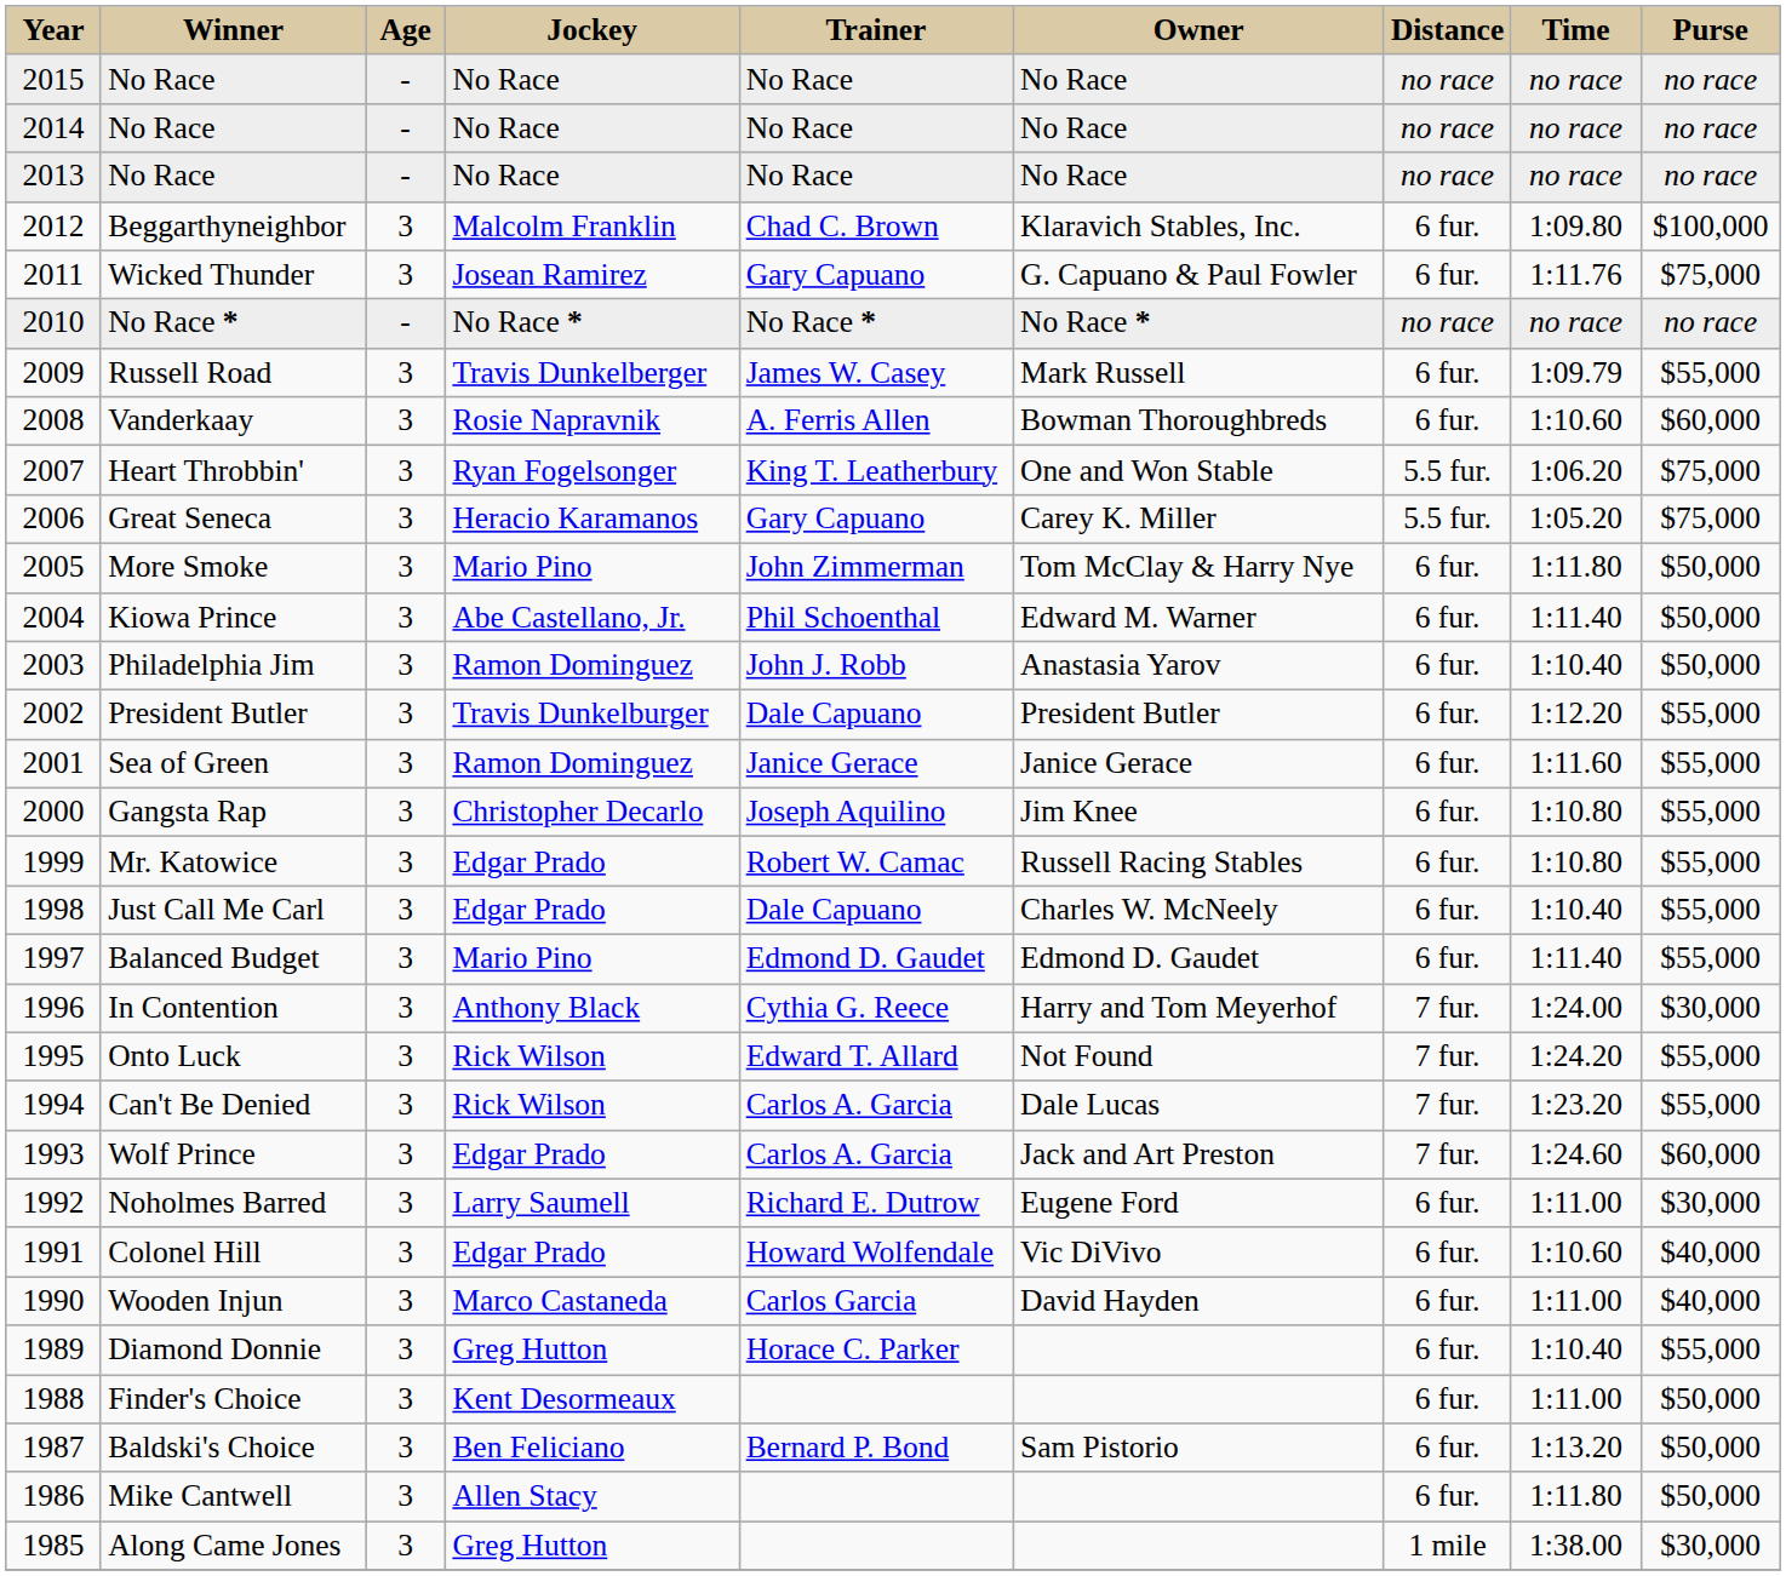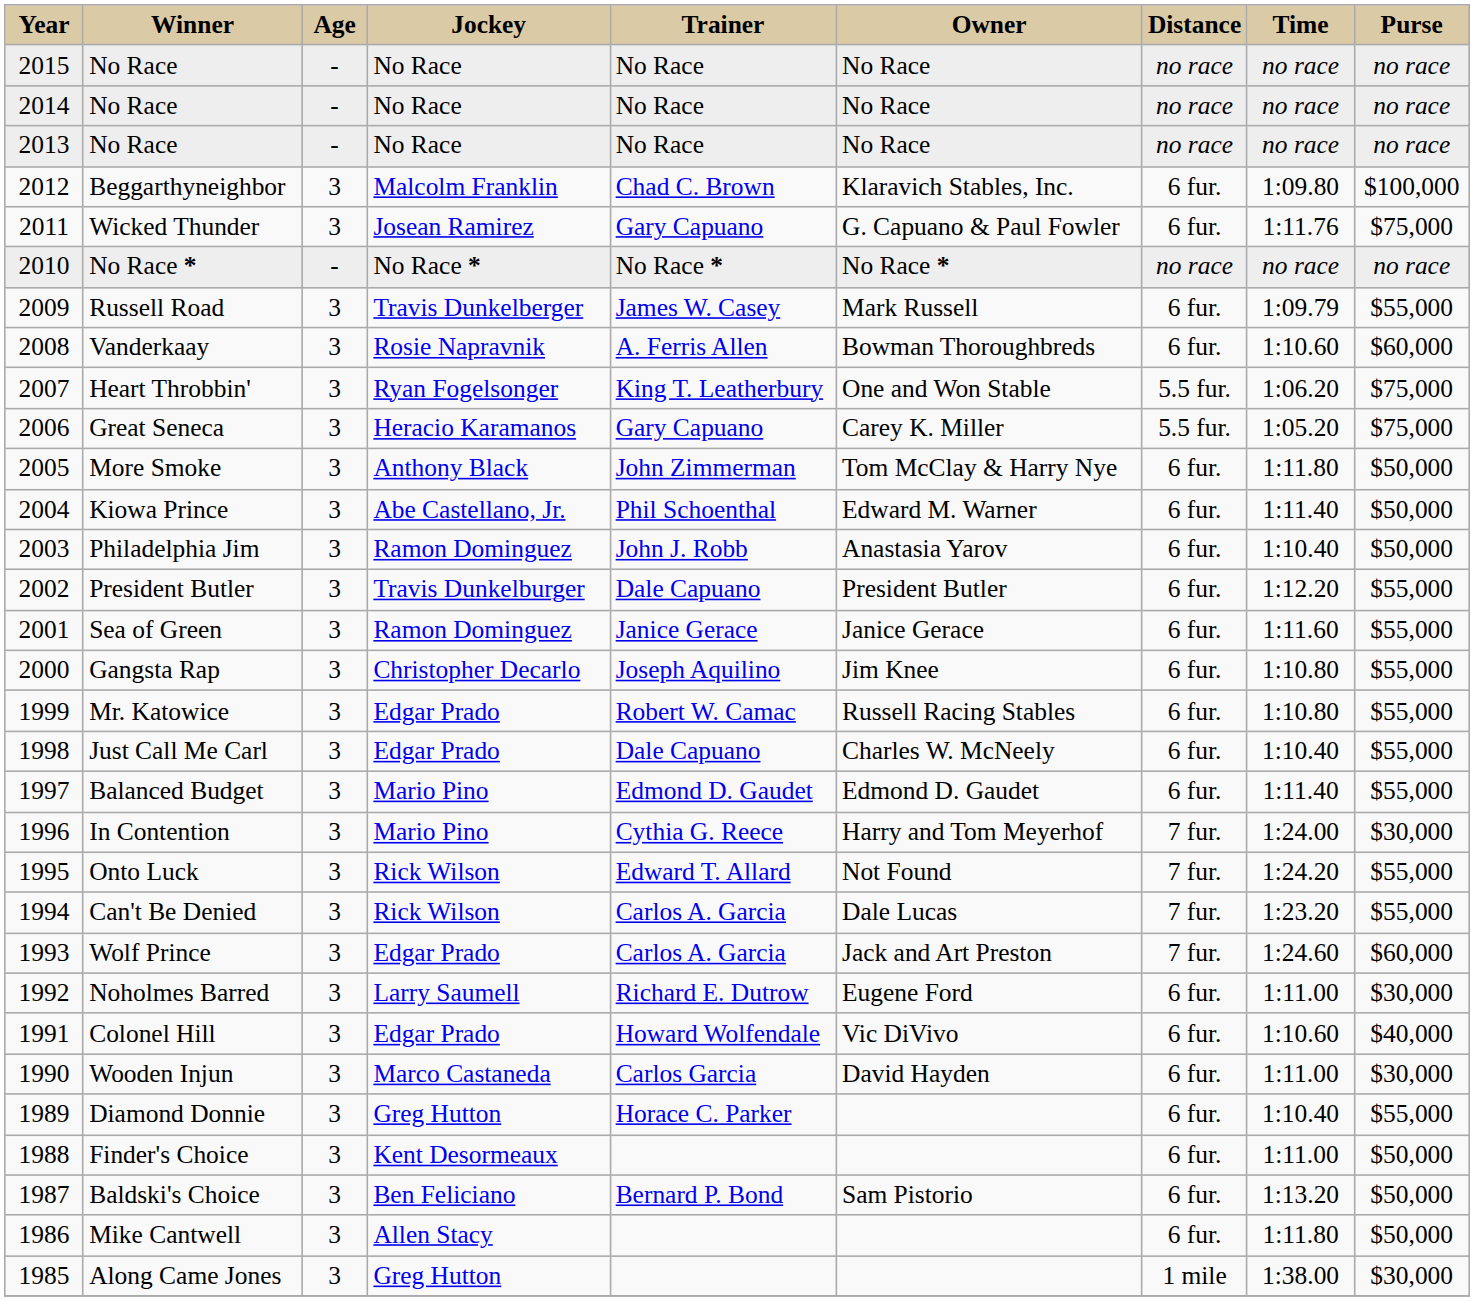 <table class="wikitable sortable">
 <tr>
 <th style="background-color:#DACAA5; width:42px">Year<br></th>
 <th style="background-color:#DACAA5; width:130px">Winner<br></th>
 <th style="background-color:#DACAA5; width:34px">Age<br></th>
 <th style="background-color:#DACAA5; width:145px">Jockey<br></th>
 <th style="background-color:#DACAA5; width:135px">Trainer<br></th>
 <th style="background-color:#DACAA5; width:185px">Owner<br></th>
 <th style="background-color:#DACAA5; width:50px">Distance</th>
 <th style="background-color:#DACAA5; width:60px">Time</th>
 <th style="background-color:#DACAA5; width:65px">Purse</th>
 </tr>
 <tr bgcolor="#eeeeee">
 <td align=center>2015</td>
 <td>No Race</td>
 <td align=center>-</td>
 <td>No Race</td>
 <td>No Race</td>
 <td>No Race</td>
 <td align=center><em>no race</em></td>
 <td align=center><em>no race</em></td>
 <td align=center><em>no race</em></td>
 </tr>
 <tr bgcolor="#eeeeee">
 <td align=center>2014</td>
 <td>No Race</td>
 <td align=center>-</td>
 <td>No Race</td>
 <td>No Race</td>
 <td>No Race</td>
 <td align=center><em>no race</em></td>
 <td align=center><em>no race</em></td>
 <td align=center><em>no race</em></td>
 </tr>
 <tr bgcolor="#eeeeee">
 <td align=center>2013</td>
 <td>No Race</td>
 <td align=center>-</td>
 <td>No Race</td>
 <td>No Race</td>
 <td>No Race</td>
 <td align=center><em>no race</em></td>
 <td align=center><em>no race</em></td>
 <td align=center><em>no race</em></td>
 </tr>
 <tr>
 <td align=center>2012</td>
 <td>Beggarthyneighbor</td>
 <td align=center>3</td>
 <td><a href='#'>Malcolm Franklin</a></td>
 <td><a href='#'>Chad C. Brown</a></td>
 <td>Klaravich Stables, Inc.</td>
 <td align=center>6 fur.</td>
 <td align=center>1:09.80</td>
 <td align=center>$100,000</td>
 </tr>
 <tr>
 <td align=center>2011</td>
 <td>Wicked Thunder</td>
 <td align=center>3</td>
 <td><a href='#'>Josean Ramirez</a></td>
 <td><a href='#'>Gary Capuano</a></td>
 <td>G. Capuano & Paul Fowler</td>
 <td align=center>6 fur.</td>
 <td align=center>1:11.76</td>
 <td align=center>$75,000</td>
 </tr>
 <tr bgcolor="#eeeeee">
 <td align=center>2010</td>
 <td>No Race <strong>*</strong></td>
 <td align=center>-</td>
 <td>No Race <strong>*</strong></td>
 <td>No Race <strong>*</strong></td>
 <td>No Race <strong>*</strong></td>
 <td align=center><em>no race</em></td>
 <td align=center><em>no race</em></td>
 <td align=center><em>no race</em></td>
 </tr>
 <tr>
 <td align=center>2009</td>
 <td>Russell Road</td>
 <td align=center>3</td>
 <td><a href='#'>Travis Dunkelberger</a></td>
 <td><a href='#'>James W. Casey</a></td>
 <td>Mark Russell</td>
 <td align=center>6 fur.</td>
 <td align=center>1:09.79</td>
 <td align=center>$55,000</td>
 </tr>
 <tr>
 <td align=center>2008</td>
 <td>Vanderkaay</td>
 <td align=center>3</td>
 <td><a href='#'>Rosie Napravnik</a></td>
 <td><a href='#'>A. Ferris Allen</a></td>
 <td>Bowman Thoroughbreds</td>
 <td align=center>6 fur.</td>
 <td align=center>1:10.60</td>
 <td align=center>$60,000</td>
 </tr>
 <tr>
 <td align=center>2007</td>
 <td>Heart Throbbin'</td>
 <td align=center>3</td>
 <td><a href='#'>Ryan Fogelsonger</a></td>
 <td><a href='#'>King T. Leatherbury</a></td>
 <td>One and Won Stable</td>
 <td align=center>5.5 fur.</td>
 <td align=center>1:06.20</td>
 <td align=center>$75,000</td>
 </tr>
 <tr>
 <td align=center>2006</td>
 <td>Great Seneca</td>
 <td align=center>3</td>
 <td><a href='#'>Heracio Karamanos</a></td>
 <td><a href='#'>Gary Capuano</a></td>
 <td>Carey K. Miller</td>
 <td align=center>5.5 fur.</td>
 <td align=center>1:05.20</td>
 <td align=center>$75,000</td>
 </tr>
 <tr>
 <td align=center>2005</td>
 <td>More Smoke</td>
 <td align=center>3</td>
-<td><a href='#'>Mario Pino</a></td>
+<td><a href='#'>Anthony Black</a></td>
 <td><a href='#'>John Zimmerman</a></td>
 <td>Tom McClay & Harry Nye</td>
 <td align=center>6 fur.</td>
 <td align=center>1:11.80</td>
 <td align=center>$50,000</td>
 </tr>
 <tr>
 <td align=center>2004</td>
 <td>Kiowa Prince</td>
 <td align=center>3</td>
 <td><a href='#'>Abe Castellano, Jr.</a></td>
 <td><a href='#'>Phil Schoenthal</a></td>
 <td>Edward M. Warner</td>
 <td align=center>6 fur.</td>
 <td align=center>1:11.40</td>
 <td align=center>$50,000</td>
 </tr>
 <tr>
 <td align=center>2003</td>
 <td>Philadelphia Jim</td>
 <td align=center>3</td>
 <td><a href='#'>Ramon Dominguez</a></td>
 <td><a href='#'>John J. Robb</a></td>
 <td>Anastasia Yarov</td>
 <td align=center>6 fur.</td>
 <td align=center>1:10.40</td>
 <td align=center>$50,000</td>
 </tr>
 <tr>
 <td align=center>2002</td>
 <td>President Butler</td>
 <td align=center>3</td>
 <td><a href='#'>Travis Dunkelburger</a></td>
 <td><a href='#'>Dale Capuano</a></td>
 <td>President Butler</td>
 <td align=center>6 fur.</td>
 <td align=center>1:12.20</td>
 <td align=center>$55,000</td>
 </tr>
 <tr>
 <td align=center>2001</td>
 <td>Sea of Green</td>
 <td align=center>3</td>
 <td><a href='#'>Ramon Dominguez</a></td>
 <td><a href='#'>Janice Gerace</a></td>
 <td>Janice Gerace</td>
 <td align=center>6 fur.</td>
 <td align=center>1:11.60</td>
 <td align=center>$55,000</td>
 </tr>
 <tr>
 <td align=center>2000</td>
 <td>Gangsta Rap</td>
 <td align=center>3</td>
 <td><a href='#'>Christopher Decarlo</a></td>
 <td><a href='#'>Joseph Aquilino</a></td>
 <td>Jim Knee</td>
 <td align=center>6 fur.</td>
 <td align=center>1:10.80</td>
 <td align=center>$55,000</td>
 </tr>
 <tr>
 <td align=center>1999</td>
 <td>Mr. Katowice</td>
 <td align=center>3</td>
 <td><a href='#'>Edgar Prado</a></td>
 <td><a href='#'>Robert W. Camac</a></td>
 <td>Russell Racing Stables</td>
 <td align=center>6 fur.</td>
 <td align=center>1:10.80</td>
 <td align=center>$55,000</td>
 </tr>
 <tr>
 <td align=center>1998</td>
 <td>Just Call Me Carl</td>
 <td align=center>3</td>
 <td><a href='#'>Edgar Prado</a></td>
 <td><a href='#'>Dale Capuano</a></td>
 <td>Charles W. McNeely</td>
 <td align=center>6 fur.</td>
 <td align=center>1:10.40</td>
 <td align=center>$55,000</td>
 </tr>
 <tr>
 <td align=center>1997</td>
 <td>Balanced Budget</td>
 <td align=center>3</td>
 <td><a href='#'>Mario Pino</a></td>
 <td><a href='#'>Edmond D. Gaudet</a></td>
 <td>Edmond D. Gaudet</td>
 <td align=center>6 fur.</td>
 <td align=center>1:11.40</td>
 <td align=center>$55,000</td>
 </tr>
 <tr>
 <td align=center>1996</td>
 <td>In Contention</td>
 <td align=center>3</td>
-<td><a href='#'>Anthony Black</a></td>
+<td><a href='#'>Mario Pino</a></td>
 <td><a href='#'>Cythia G. Reece</a></td>
 <td>Harry and Tom Meyerhof</td>
 <td align=center>7 fur.</td>
 <td align=center>1:24.00</td>
 <td align=center>$30,000</td>
 </tr>
 <tr>
 <td align=center>1995</td>
 <td>Onto Luck</td>
 <td align=center>3</td>
 <td><a href='#'>Rick Wilson</a></td>
 <td><a href='#'>Edward T. Allard</a></td>
 <td>Not Found</td>
 <td align=center>7 fur.</td>
 <td align=center>1:24.20</td>
 <td align=center>$55,000</td>
 </tr>
 <tr>
 <td align=center>1994</td>
 <td>Can't Be Denied</td>
 <td align=center>3</td>
 <td><a href='#'>Rick Wilson</a></td>
 <td><a href='#'>Carlos A. Garcia</a></td>
 <td>Dale Lucas</td>
 <td align=center>7 fur.</td>
 <td align=center>1:23.20</td>
 <td align=center>$55,000</td>
 </tr>
 <tr>
 <td align=center>1993</td>
 <td>Wolf Prince</td>
 <td align=center>3</td>
 <td><a href='#'>Edgar Prado</a></td>
 <td><a href='#'>Carlos A. Garcia</a></td>
 <td>Jack and Art Preston</td>
 <td align=center>7 fur.</td>
 <td align=center>1:24.60</td>
 <td align=center>$60,000</td>
 </tr>
 <tr>
 <td align=center>1992</td>
 <td>Noholmes Barred</td>
 <td align=center>3</td>
 <td><a href='#'>Larry Saumell</a></td>
 <td><a href='#'>Richard E. Dutrow</a></td>
 <td>Eugene Ford</td>
 <td align=center>6 fur.</td>
 <td align=center>1:11.00</td>
 <td align=center>$30,000</td>
 </tr>
 <tr>
 <td align=center>1991</td>
 <td>Colonel Hill</td>
 <td align=center>3</td>
 <td><a href='#'>Edgar Prado</a></td>
 <td><a href='#'>Howard Wolfendale</a></td>
 <td>Vic DiVivo</td>
 <td align=center>6 fur.</td>
 <td align=center>1:10.60</td>
 <td align=center>$40,000</td>
 </tr>
 <tr>
 <td align=center>1990</td>
 <td>Wooden Injun</td>
 <td align=center>3</td>
 <td><a href='#'>Marco Castaneda</a></td>
 <td><a href='#'>Carlos Garcia</a></td>
 <td>David Hayden</td>
 <td align=center>6 fur.</td>
 <td align=center>1:11.00</td>
-<td align=center>$40,000</td>
+<td align=center>$30,000</td>
 </tr>
 <tr>
 <td align=center>1989</td>
 <td>Diamond Donnie</td>
 <td align=center>3</td>
 <td><a href='#'>Greg Hutton</a></td>
 <td><a href='#'>Horace C. Parker</a></td>
 <td></td>
 <td align=center>6 fur.</td>
 <td align=center>1:10.40</td>
 <td align=center>$55,000</td>
 </tr>
 <tr>
 <td align=center>1988</td>
 <td>Finder's Choice</td>
 <td align=center>3</td>
 <td><a href='#'>Kent Desormeaux</a></td>
 <td></td>
 <td></td>
 <td align=center>6 fur.</td>
 <td align=center>1:11.00</td>
 <td align=center>$50,000</td>
 </tr>
 <tr>
 <td align=center>1987</td>
 <td>Baldski's Choice</td>
 <td align=center>3</td>
 <td><a href='#'>Ben Feliciano</a></td>
 <td><a href='#'>Bernard P. Bond</a></td>
 <td>Sam Pistorio</td>
 <td align=center>6 fur.</td>
 <td align=center>1:13.20</td>
 <td align=center>$50,000</td>
 </tr>
 <tr>
 <td align=center>1986</td>
 <td>Mike Cantwell</td>
 <td align=center>3</td>
 <td><a href='#'>Allen Stacy</a></td>
 <td></td>
 <td></td>
 <td align=center>6 fur.</td>
 <td align=center>1:11.80</td>
 <td align=center>$50,000</td>
 </tr>
 <tr>
 <td align=center>1985</td>
 <td>Along Came Jones</td>
 <td align=center>3</td>
 <td><a href='#'>Greg Hutton</a></td>
 <td></td>
 <td></td>
 <td align=center>1 mile</td>
 <td align=center>1:38.00</td>
 <td align=center>$30,000</td>
 </tr>
 <tr>
 </tr>
 </table>
